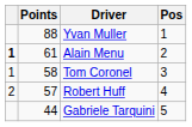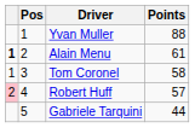 <table class="wikitable" style="font-size: 95%;">
 <tr>
 <th></th>
+<th>Pos</th>
+<th>Driver</th>
 <th>Points</th>
-<th>Driver</th>
-<th>Pos</th>
 </tr>
 <tr>
 <td align="left"></td>
+<td>1</td>
+<td> <a href='#'>Yvan Muller</a></td>
 <td align="right">88</td>
-<td> <a href='#'>Yvan Muller</a></td>
-<td>1</td>
 </tr>
 <tr>
 <td align="left"><strong> 1</strong></td>
+<td>2</td>
+<td> <a href='#'>Alain Menu</a></td>
 <td align="right">61</td>
-<td> <a href='#'>Alain Menu</a></td>
-<td>2</td>
 </tr>
 <tr>
 <td align="left"> 1</td>
+<td>3</td>
+<td> <a href='#'>Tom Coronel</a></td>
 <td align="right">58</td>
-<td> <a href='#'>Tom Coronel</a></td>
-<td>3</td>
 </tr>
 <tr>
-<td align="left"> 2</td>
+<td align="left" style="background: pink;"> 2</td>
+<td>4</td>
+<td> <a href='#'>Robert Huff</a></td>
 <td align="right">57</td>
-<td> <a href='#'>Robert Huff</a></td>
-<td>4</td>
 </tr>
 <tr>
 <td align="left"></td>
+<td>5</td>
+<td> <a href='#'>Gabriele Tarquini</a></td>
 <td align="right">44</td>
-<td> <a href='#'>Gabriele Tarquini</a></td>
-<td>5</td>
 </tr>
 </table>
